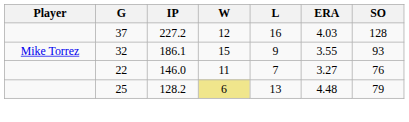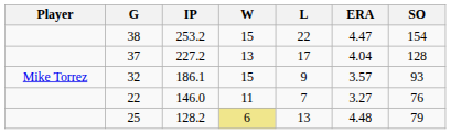 <table class="wikitable sortable">
 <tr>
 <th bgcolor="#DDDDFF" width="16%">Player</th>
 <th bgcolor="#DDDDFF" width="9%">G</th>
 <th bgcolor="#DDDDFF" width="9%">IP</th>
 <th bgcolor="#DDDDFF" width="9%">W</th>
 <th bgcolor="#DDDDFF" width="9%">L</th>
 <th bgcolor="#DDDDFF" width="9%">ERA</th>
 <th bgcolor="#DDDDFF" width="9%">SO</th>
 </tr>
 <tr align="center">
 <td></td>
+<td>38</td>
+<td>253.2</td>
+<td>15</td>
+<td>22</td>
+<td>4.47</td>
+<td>154</td>
+</tr>
+<tr align="center">
+<td></td>
 <td>37</td>
 <td>227.2</td>
-<td>12</td>
-<td>16</td>
-<td>4.03</td>
+<td>13</td>
+<td>17</td>
+<td>4.04</td>
 <td>128</td>
 </tr>
 <tr align="center">
 <td><a href='#'>Mike Torrez</a></td>
 <td>32</td>
 <td>186.1</td>
 <td>15</td>
 <td>9</td>
-<td>3.55</td>
+<td>3.57</td>
 <td>93</td>
 </tr>
 <tr align=center>
 <td></td>
 <td>22</td>
 <td>146.0</td>
 <td>11</td>
 <td>7</td>
 <td>3.27</td>
 <td>76</td>
 </tr>
 <tr align="center">
 <td></td>
 <td>25</td>
 <td>128.2</td>
 <td style="background: khaki;">6</td>
 <td>13</td>
 <td>4.48</td>
 <td>79</td>
 </tr>
 </table>
